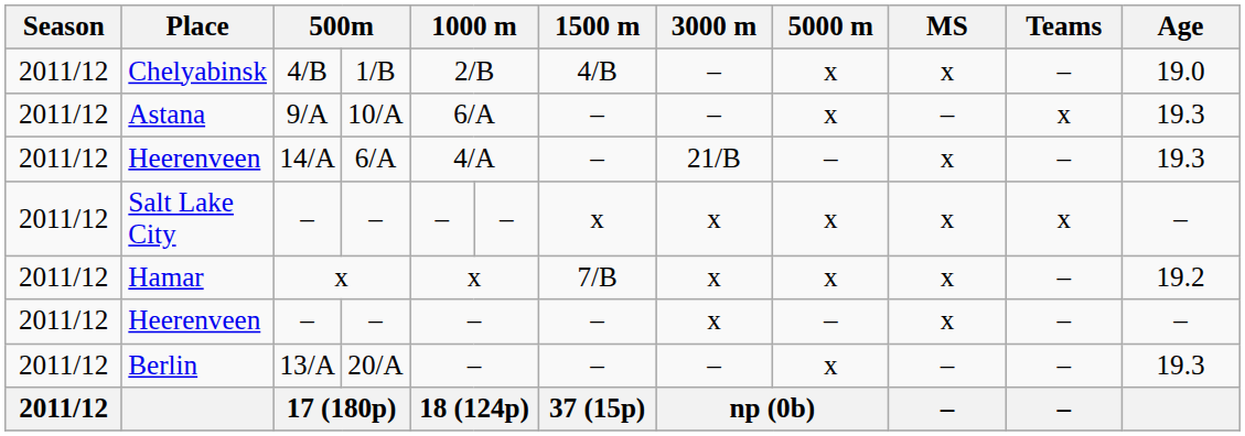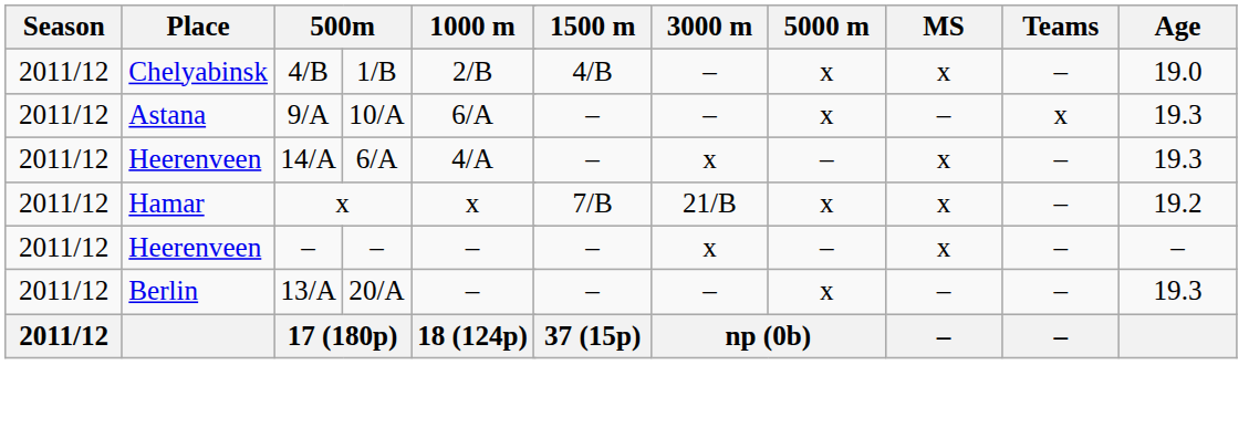 <table class="wikitable">
 <tr>
 <th width="60">Season</th>
 <th width="80">Place</th>
 <th colspan="2" width="60">500m</th>
 <th colspan="2" width="60">1000 m</th>
 <th width="60">1500 m</th>
 <th width="60">3000 m</th>
 <th width="60">5000 m</th>
 <th width="60">MS</th>
 <th width="60">Teams</th>
 <th width="60">Age</th>
 </tr>
 <tr valign="center", align="center">
 <td>2011/12</td>
 <td align="left"><a href='#'>Chelyabinsk</a></td>
 <td width="30">4/B</td>
 <td width="30">1/B</td>
 <td colspan=2>2/B</td>
 <td>4/B</td>
 <td>–</td>
 <td>x</td>
 <td>x</td>
 <td>–</td>
 <td>19.0</td>
 </tr>
 <tr valign="center", align="center">
 <td>2011/12</td>
 <td align="left"><a href='#'>Astana</a></td>
 <td width="30">9/A</td>
 <td width="30">10/A</td>
 <td colspan=2>6/A</td>
 <td>–</td>
 <td>–</td>
 <td>x</td>
 <td>–</td>
 <td>x</td>
 <td>19.3</td>
 </tr>
 <tr valign="center", align="center">
 <td>2011/12</td>
 <td align="left"><a href='#'>Heerenveen</a></td>
 <td width="30">14/A</td>
 <td width="30">6/A</td>
 <td colspan=2>4/A</td>
 <td>–</td>
-<td>21/B</td>
+<td>x</td>
 <td>–</td>
 <td>x</td>
 <td>–</td>
 <td>19.3</td>
 </tr>
 <tr valign="center", align="center">
 <td>2011/12</td>
-<td align="left"><a href='#'>Salt Lake City</a></td>
-<td width="30">–</td>
-<td width="30">–</td>
-<td width="30">–</td>
-<td width="30">–</td>
-<td>x</td>
-<td>x</td>
-<td>x</td>
-<td>x</td>
-<td>x</td>
-<td>–</td>
-</tr>
-<tr valign="center", align="center">
-<td>2011/12</td>
 <td align="left"><a href='#'>Hamar</a></td>
 <td colspan=2>x</td>
 <td colspan=2>x</td>
 <td>7/B</td>
-<td>x</td>
+<td>21/B</td>
 <td>x</td>
 <td>x</td>
 <td>–</td>
 <td>19.2</td>
 </tr>
 <tr valign="center", align="center">
 <td>2011/12</td>
 <td align="left"><a href='#'>Heerenveen</a></td>
 <td width="30">–</td>
 <td width="30">–</td>
 <td colspan=2>–</td>
 <td>–</td>
 <td>x</td>
 <td>–</td>
 <td>x</td>
 <td>–</td>
 <td>–</td>
 </tr>
 <tr valign="center", align="center">
 <td>2011/12</td>
 <td align="left"><a href='#'>Berlin</a></td>
 <td width="30">13/A</td>
 <td width="30">20/A</td>
 <td colspan=2>–</td>
 <td>–</td>
 <td>–</td>
 <td>x</td>
 <td>–</td>
 <td>–</td>
 <td>19.3</td>
 </tr>
 <tr valign="center", align="center">
 <th>2011/12</th>
 <th align="left"></th>
 <th colspan=2>17 (180p)</th>
 <th colspan=2>18 (124p)</th>
 <th>37 (15p)</th>
 <th colspan=2>np (0b)</th>
 <th>–</th>
 <th>–</th>
 <th></th>
 </tr>
 </table>
